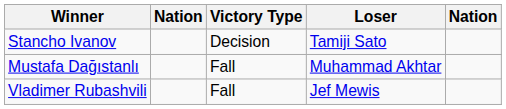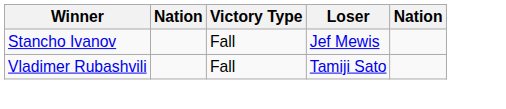 <table class="wikitable sortable" style="text-align:left;">
 <tr>
 <th>Winner</th>
 <th>Nation</th>
 <th>Victory Type</th>
 <th>Loser</th>
 <th>Nation</th>
 </tr>
 <tr>
 <td><a href='#'>Stancho Ivanov</a></td>
 <td></td>
-<td>Decision</td>
-<td><a href='#'>Tamiji Sato</a></td>
-<td></td>
-</tr>
-<tr>
-<td><a href='#'>Mustafa Dağıstanlı</a></td>
-<td></td>
 <td>Fall</td>
-<td><a href='#'>Muhammad Akhtar</a></td>
+<td><a href='#'>Jef Mewis</a></td>
 <td></td>
 </tr>
 <tr>
 <td><a href='#'>Vladimer Rubashvili</a></td>
 <td></td>
 <td>Fall</td>
-<td><a href='#'>Jef Mewis</a></td>
+<td><a href='#'>Tamiji Sato</a></td>
 <td></td>
 </tr>
 </table>
